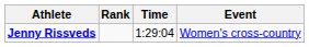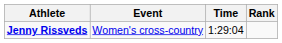 <table class=wikitable style=font-size:90%;text-align:center>
 <tr>
 <th>Athlete</th>
+<th>Event</th>
+<th>Time</th>
 <th>Rank</th>
-<th>Time</th>
-<th>Event</th>
 </tr>
 <tr align=center>
 <td align=left><strong><a href='#'>Jenny Rissveds</a></strong></td>
+<td align=left><a href='#'>Women's cross-country</a></td>
+<td>1:29:04</td>
 <td></td>
-<td>1:29:04</td>
-<td align=left><a href='#'>Women's cross-country</a></td>
 </tr>
 </table>
